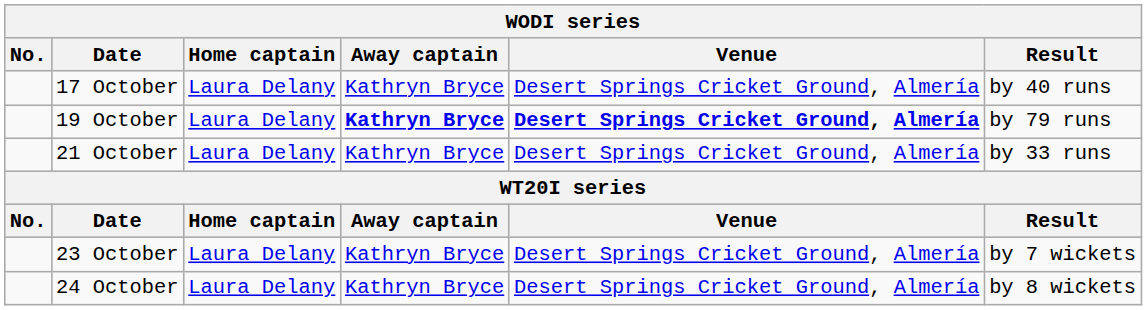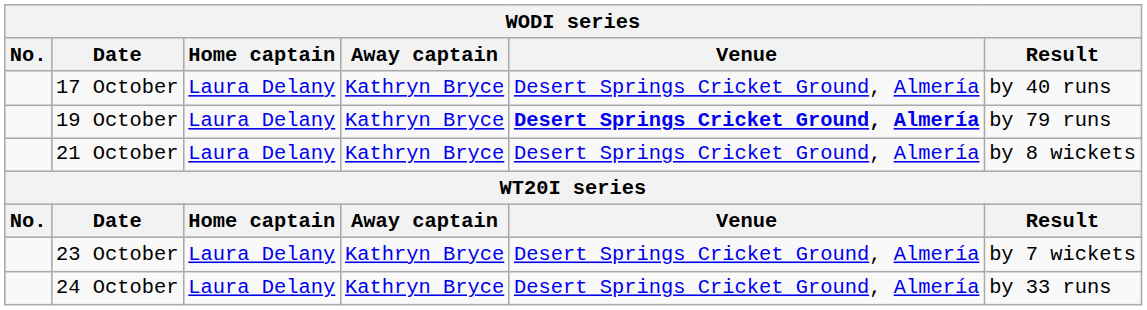 <table class="wikitable">
 <tr>
 <th colspan="9">WODI series</th>
 </tr>
 <tr>
 <th>No.</th>
 <th>Date</th>
 <th>Home captain</th>
 <th>Away captain</th>
 <th>Venue</th>
 <th>Result</th>
 </tr>
 <tr>
 <td></td>
 <td>17 October</td>
 <td><a href='#'>Laura Delany</a></td>
 <td><a href='#'>Kathryn Bryce</a></td>
 <td><a href='#'>Desert Springs Cricket Ground</a>, <a href='#'>Almería</a></td>
 <td> by 40 runs</td>
 </tr>
 <tr>
 <td></td>
 <td>19 October</td>
 <td><a href='#'>Laura Delany</a></td>
-<td><strong><a href='#'>Kathryn Bryce</a></strong></td>
+<td><a href='#'>Kathryn Bryce</a></td>
 <td><strong><a href='#'>Desert Springs Cricket Ground</a>, <a href='#'>Almería</a></strong></td>
 <td> by 79 runs</td>
 </tr>
 <tr>
 <td></td>
 <td>21 October</td>
 <td><a href='#'>Laura Delany</a></td>
 <td><a href='#'>Kathryn Bryce</a></td>
 <td><a href='#'>Desert Springs Cricket Ground</a>, <a href='#'>Almería</a></td>
-<td> by 33 runs</td>
+<td> by 8 wickets</td>
 </tr>
 <tr>
 <th colspan="9">WT20I series</th>
 </tr>
 <tr>
 <th>No.</th>
 <th>Date</th>
 <th>Home captain</th>
 <th>Away captain</th>
 <th>Venue</th>
 <th>Result</th>
 </tr>
 <tr>
 <td></td>
 <td>23 October</td>
 <td><a href='#'>Laura Delany</a></td>
 <td><a href='#'>Kathryn Bryce</a></td>
 <td><a href='#'>Desert Springs Cricket Ground</a>, <a href='#'>Almería</a></td>
 <td> by 7 wickets</td>
 </tr>
 <tr>
 <td></td>
 <td>24 October</td>
 <td><a href='#'>Laura Delany</a></td>
 <td><a href='#'>Kathryn Bryce</a></td>
 <td><a href='#'>Desert Springs Cricket Ground</a>, <a href='#'>Almería</a></td>
-<td> by 8 wickets</td>
+<td> by 33 runs</td>
 </tr>
 </table>
